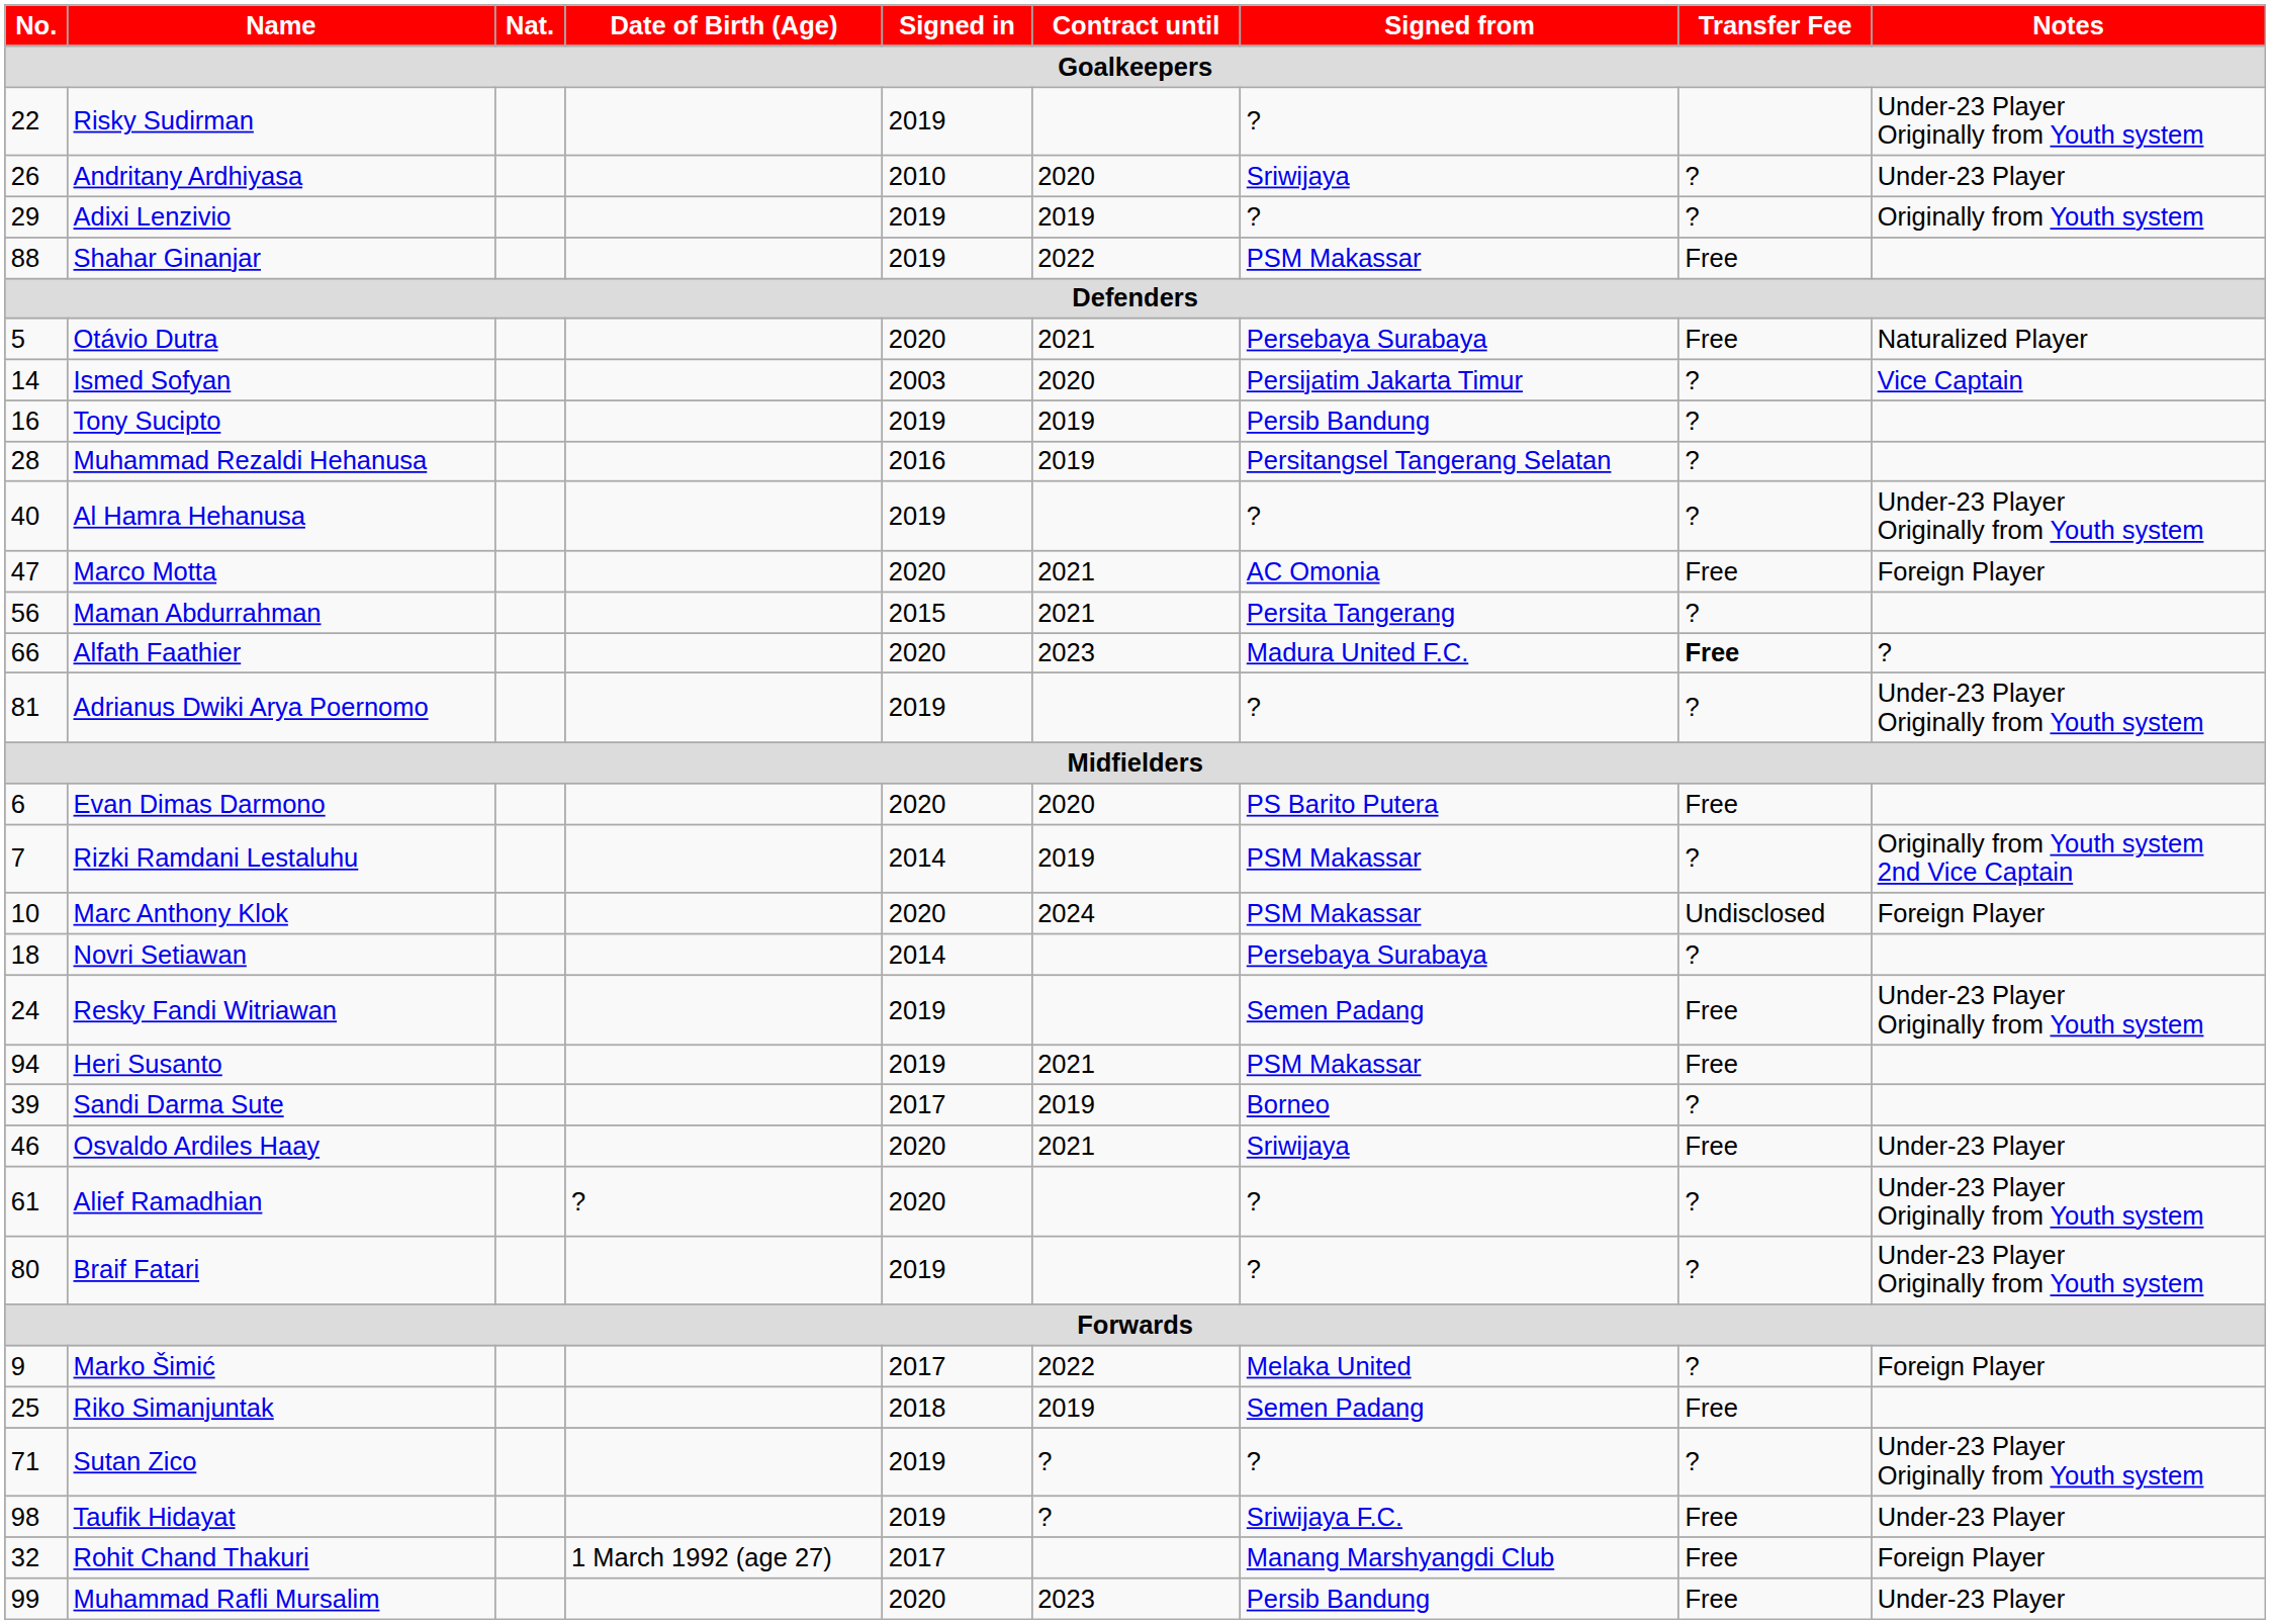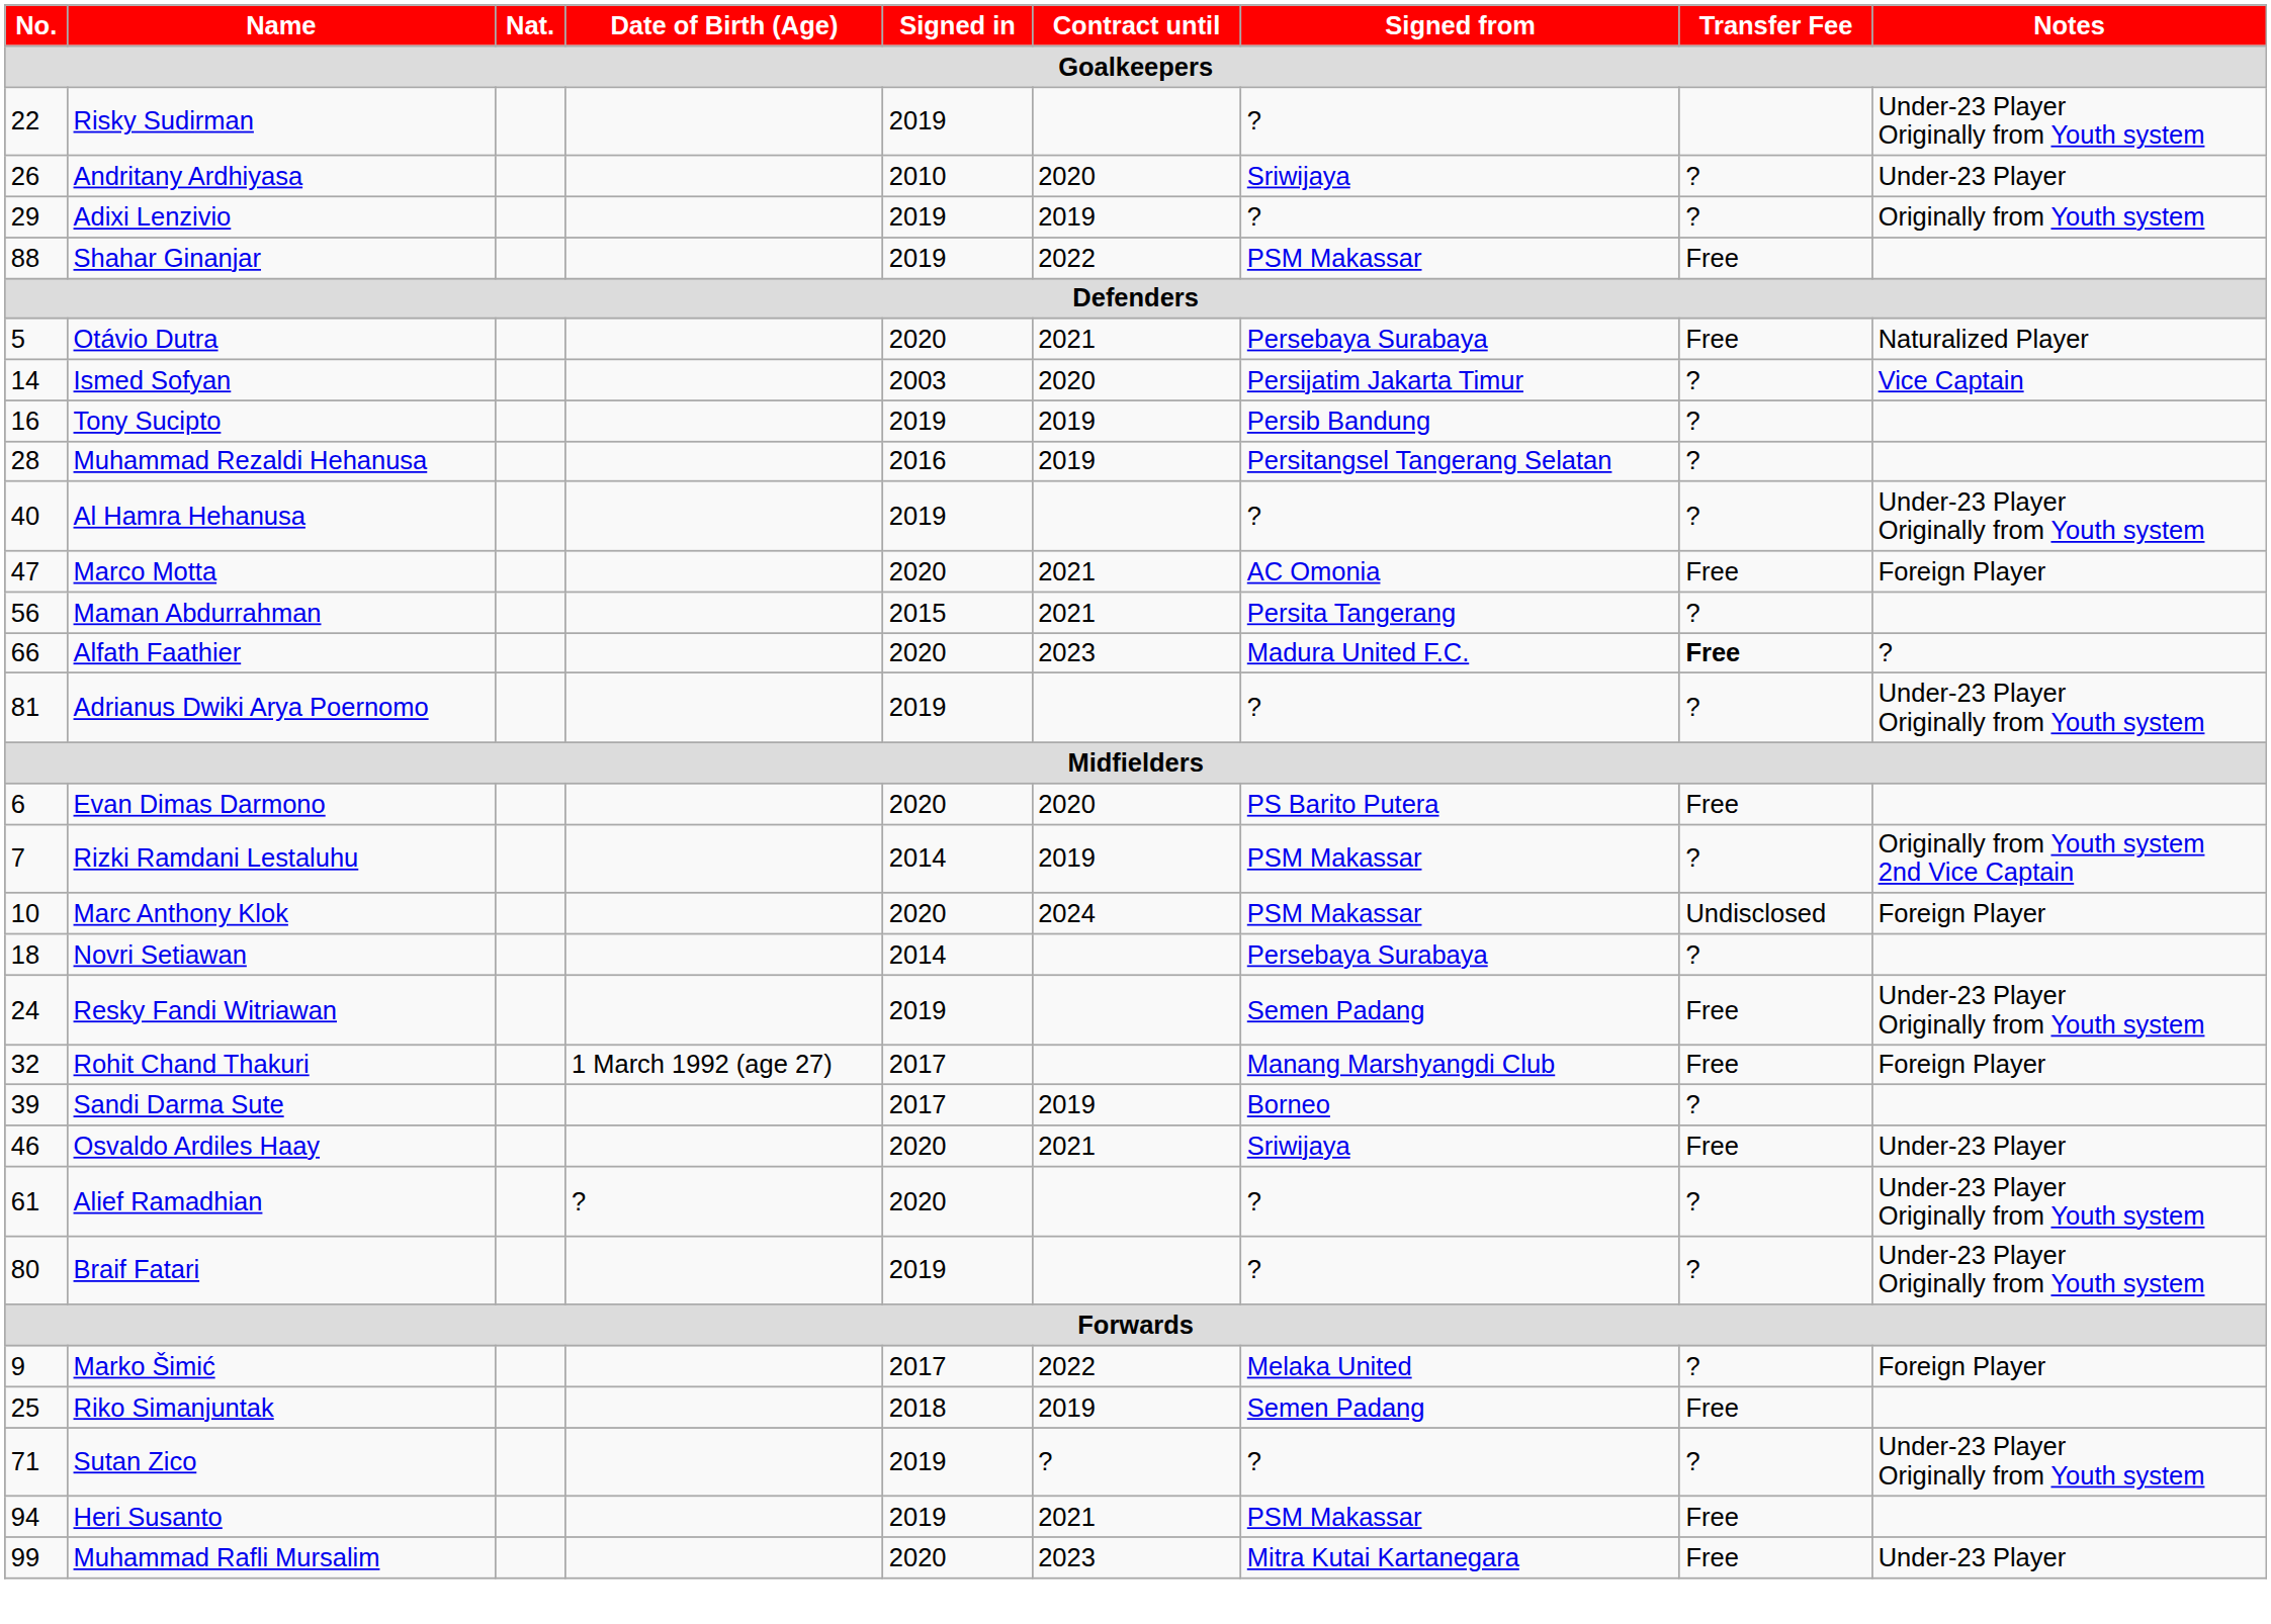 <table class="wikitable"  style="text-align:left; font-size:90%; width:100%;">
 <tr>
 <th style="background:red; color:white; text-align:center;">No.</th>
 <th style="background:red; color:white; text-align:center;">Name</th>
 <th style="background:red; color:white; text-align:center;">Nat.</th>
 <th style="background:red; color:white; text-align:center;">Date of Birth (Age)</th>
 <th style="background:red; color:white; text-align:center;">Signed in</th>
 <th style="background:red; color:white; text-align:center;">Contract until</th>
 <th style="background:red; color:white; text-align:center;">Signed from</th>
 <th style="background:red; color:white; text-align:center;">Transfer Fee</th>
 <th style="background:red; color:white; text-align:center;">Notes</th>
 </tr>
 <tr>
 <th colspan="9" style="background:#dcdcdc; text-align:center;">Goalkeepers</th>
 </tr>
 <tr>
 <td>22</td>
 <td><a href='#'>Risky Sudirman</a></td>
 <td></td>
 <td></td>
 <td>2019</td>
 <td></td>
 <td>?</td>
 <td></td>
 <td>Under-23 Player <br> Originally from <a href='#'>Youth system</a></td>
 </tr>
 <tr>
 <td>26</td>
 <td><a href='#'>Andritany Ardhiyasa</a></td>
 <td></td>
 <td></td>
 <td>2010</td>
 <td>2020</td>
 <td> <a href='#'>Sriwijaya</a></td>
 <td>?</td>
 <td>Under-23 Player</td>
 </tr>
 <tr>
 <td>29</td>
 <td><a href='#'>Adixi Lenzivio</a></td>
 <td></td>
 <td></td>
 <td>2019</td>
 <td>2019</td>
 <td>?</td>
 <td>?</td>
 <td>Originally from <a href='#'>Youth system</a></td>
 </tr>
 <tr>
 <td>88</td>
 <td><a href='#'>Shahar Ginanjar</a></td>
 <td></td>
 <td></td>
 <td>2019</td>
 <td>2022</td>
 <td> <a href='#'>PSM Makassar</a></td>
 <td>Free</td>
 <td></td>
 </tr>
 <tr>
 <th colspan="9" style="background:#dcdcdc; text-align:center;">Defenders</th>
 </tr>
 <tr>
 <td>5</td>
 <td><a href='#'>Otávio Dutra</a></td>
 <td></td>
 <td></td>
 <td>2020</td>
 <td>2021</td>
 <td> <a href='#'>Persebaya Surabaya</a></td>
 <td>Free</td>
 <td>Naturalized Player</td>
 </tr>
 <tr>
 <td>14</td>
 <td><a href='#'>Ismed Sofyan</a></td>
 <td></td>
 <td></td>
 <td>2003</td>
 <td>2020</td>
 <td> <a href='#'>Persijatim Jakarta Timur</a></td>
 <td>?</td>
 <td><a href='#'>Vice Captain</a></td>
 </tr>
 <tr>
 <td>16</td>
 <td><a href='#'>Tony Sucipto</a></td>
 <td></td>
 <td></td>
 <td>2019</td>
 <td>2019</td>
 <td> <a href='#'>Persib Bandung</a></td>
 <td>?</td>
 <td></td>
 </tr>
 <tr>
 <td>28</td>
 <td><a href='#'>Muhammad Rezaldi Hehanusa</a></td>
 <td></td>
 <td></td>
 <td>2016</td>
 <td>2019</td>
 <td> <a href='#'>Persitangsel Tangerang Selatan</a></td>
 <td>?</td>
 <td></td>
 </tr>
 <tr>
 <td>40</td>
 <td><a href='#'>Al Hamra Hehanusa</a></td>
 <td></td>
 <td></td>
 <td>2019</td>
 <td></td>
 <td>?</td>
 <td>?</td>
 <td>Under-23 Player <br> Originally from <a href='#'>Youth system</a></td>
 </tr>
 <tr>
 <td>47</td>
 <td><a href='#'>Marco Motta</a></td>
 <td></td>
 <td></td>
 <td>2020</td>
 <td>2021</td>
 <td> <a href='#'>AC Omonia</a></td>
 <td>Free</td>
 <td>Foreign Player</td>
 </tr>
 <tr>
 <td>56</td>
 <td><a href='#'>Maman Abdurrahman</a></td>
 <td></td>
 <td></td>
 <td>2015</td>
 <td>2021</td>
 <td> <a href='#'>Persita Tangerang</a></td>
 <td>?</td>
 <td></td>
 </tr>
 <tr>
 <td>66</td>
 <td><a href='#'>Alfath Faathier</a></td>
 <td></td>
 <td></td>
 <td>2020</td>
 <td>2023</td>
 <td> <a href='#'>Madura United F.C.</a></td>
 <td><strong>Free</strong></td>
 <td>?</td>
 </tr>
 <tr>
 <td>81</td>
 <td><a href='#'>Adrianus Dwiki Arya Poernomo</a></td>
 <td></td>
 <td></td>
 <td>2019</td>
 <td></td>
 <td>?</td>
 <td>?</td>
 <td>Under-23 Player <br> Originally from <a href='#'>Youth system</a></td>
 </tr>
 <tr>
 <th colspan="9" style="background:#dcdcdc; text-align:center;">Midfielders</th>
 </tr>
 <tr>
 <td>6</td>
 <td><a href='#'>Evan Dimas Darmono</a></td>
 <td></td>
 <td></td>
 <td>2020</td>
 <td>2020</td>
 <td> <a href='#'>PS Barito Putera</a></td>
 <td>Free</td>
 <td></td>
 </tr>
 <tr>
 <td>7</td>
 <td><a href='#'>Rizki Ramdani Lestaluhu</a></td>
 <td></td>
 <td></td>
 <td>2014</td>
 <td>2019</td>
 <td> <a href='#'>PSM Makassar</a></td>
 <td>?</td>
 <td>Originally from <a href='#'>Youth system</a> <br> <a href='#'>2nd Vice Captain</a></td>
 </tr>
 <tr>
 <td>10</td>
 <td><a href='#'>Marc Anthony Klok</a></td>
 <td></td>
 <td></td>
 <td>2020</td>
 <td>2024</td>
 <td> <a href='#'>PSM Makassar</a></td>
 <td>Undisclosed</td>
 <td>Foreign Player</td>
 </tr>
 <tr>
 <td>18</td>
 <td><a href='#'>Novri Setiawan</a></td>
 <td></td>
 <td></td>
 <td>2014</td>
 <td></td>
 <td> <a href='#'>Persebaya Surabaya</a></td>
 <td>?</td>
 <td></td>
 </tr>
 <tr>
 <td>24</td>
 <td><a href='#'>Resky Fandi Witriawan</a></td>
 <td></td>
 <td></td>
 <td>2019</td>
 <td></td>
 <td> <a href='#'>Semen Padang</a></td>
 <td>Free</td>
 <td>Under-23 Player <br> Originally from <a href='#'>Youth system</a></td>
 </tr>
 <tr>
-<td>94</td>
-<td><a href='#'>Heri Susanto</a></td>
+<td>32</td>
+<td><a href='#'>Rohit Chand Thakuri</a></td>
 <td></td>
+<td>1 March 1992 (age 27)</td>
+<td>2017</td>
 <td></td>
-<td>2019</td>
-<td>2021</td>
-<td> <a href='#'>PSM Makassar</a></td>
+<td> <a href='#'>Manang Marshyangdi Club</a></td>
 <td>Free</td>
-<td></td>
+<td>Foreign Player</td>
 </tr>
 <tr>
 <td>39</td>
 <td><a href='#'>Sandi Darma Sute</a></td>
 <td></td>
 <td></td>
 <td>2017</td>
 <td>2019</td>
 <td> <a href='#'>Borneo</a></td>
 <td>?</td>
 <td></td>
 </tr>
 <tr>
 <td>46</td>
 <td><a href='#'>Osvaldo Ardiles Haay</a></td>
 <td></td>
 <td></td>
 <td>2020</td>
 <td>2021</td>
 <td> <a href='#'>Sriwijaya</a></td>
 <td>Free</td>
 <td>Under-23 Player</td>
 </tr>
 <tr>
 <td>61</td>
 <td><a href='#'>Alief Ramadhian</a></td>
 <td></td>
 <td>?</td>
 <td>2020</td>
 <td></td>
 <td>?</td>
 <td>?</td>
 <td>Under-23 Player <br> Originally from <a href='#'>Youth system</a></td>
 </tr>
 <tr>
 <td>80</td>
 <td><a href='#'>Braif Fatari</a></td>
 <td></td>
 <td></td>
 <td>2019</td>
 <td></td>
 <td>?</td>
 <td>?</td>
 <td>Under-23 Player <br> Originally from <a href='#'>Youth system</a></td>
 </tr>
 <tr>
 <th colspan="9" style="background:#dcdcdc; text-align:center;">Forwards</th>
 </tr>
 <tr>
 <td>9</td>
 <td><a href='#'>Marko Šimić</a></td>
 <td></td>
 <td></td>
 <td>2017</td>
 <td>2022</td>
 <td> <a href='#'>Melaka United</a></td>
 <td>?</td>
 <td>Foreign Player</td>
 </tr>
 <tr>
 <td>25</td>
 <td><a href='#'>Riko Simanjuntak</a></td>
 <td></td>
 <td></td>
 <td>2018</td>
 <td>2019</td>
 <td> <a href='#'>Semen Padang</a></td>
 <td>Free</td>
 <td></td>
 </tr>
 <tr>
 <td>71</td>
 <td><a href='#'>Sutan Zico</a></td>
 <td></td>
 <td></td>
 <td>2019</td>
 <td>?</td>
 <td>?</td>
 <td>?</td>
 <td>Under-23 Player <br> Originally from <a href='#'>Youth system</a></td>
 </tr>
 <tr>
-<td>98</td>
-<td><a href='#'>Taufik Hidayat</a></td>
+<td>94</td>
+<td><a href='#'>Heri Susanto</a></td>
 <td></td>
 <td></td>
 <td>2019</td>
-<td>?</td>
-<td> <a href='#'>Sriwijaya F.C.</a></td>
+<td>2021</td>
+<td> <a href='#'>PSM Makassar</a></td>
 <td>Free</td>
-<td>Under-23 Player</td>
-</tr>
-<tr>
-<td>32</td>
-<td><a href='#'>Rohit Chand Thakuri</a></td>
 <td></td>
-<td>1 March 1992 (age 27)</td>
-<td>2017</td>
-<td></td>
-<td> <a href='#'>Manang Marshyangdi Club</a></td>
-<td>Free</td>
-<td>Foreign Player</td>
 </tr>
 <tr>
 <td>99</td>
 <td><a href='#'>Muhammad Rafli Mursalim</a></td>
 <td></td>
 <td></td>
 <td>2020</td>
 <td>2023</td>
-<td> <a href='#'>Persib Bandung</a></td>
+<td> <a href='#'>Mitra Kutai Kartanegara</a></td>
 <td>Free</td>
 <td>Under-23 Player</td>
 </tr>
 </table>
